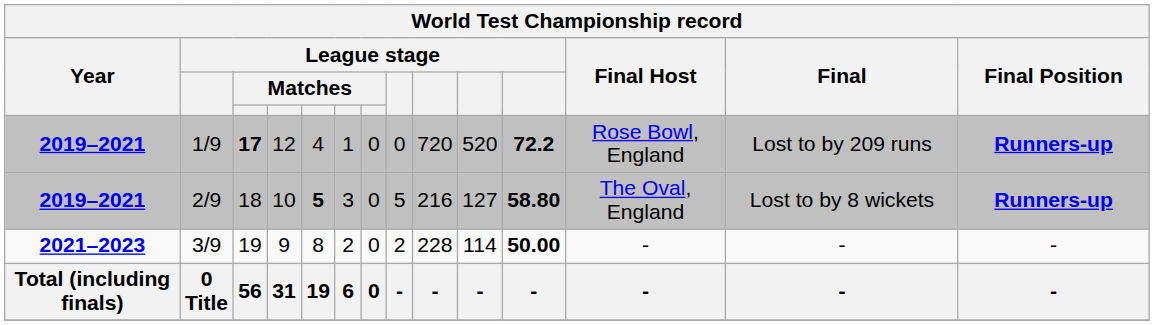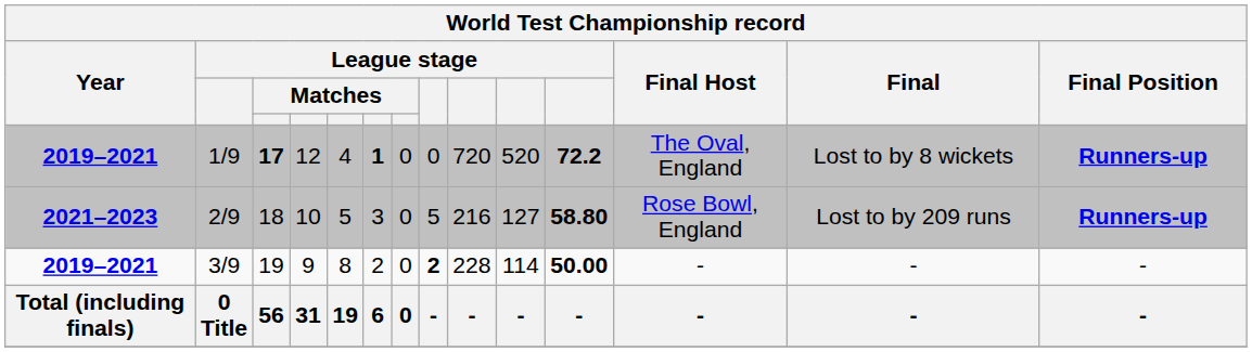 <table class="wikitable" style="text-align: center">
 <tr>
 <th colspan="19">World Test Championship record</th>
 </tr>
 <tr>
 <th width="245" rowspan="3">Year</th>
 <th colspan="10">League stage</th>
 <th width="250" ! rowspan="3">Final Host</th>
 <th width="450" rowspan="3">Final</th>
 <th width="300" rowspan="3">Final Position</th>
 </tr>
 <tr>
 <th width="20" rowspan="2"></th>
 <th colspan="5">Matches</th>
 <th width="20" rowspan="2"></th>
 <th width="20" rowspan="2"></th>
 <th width="20" rowspan="2"></th>
 <th width="20" rowspan="2"></th>
 </tr>
 <tr>
 <th width="20"></th>
 <th width="20"></th>
 <th width="20"></th>
 <th width="20"></th>
 <th width="20"></th>
 </tr>
 <tr style="background:silver;">
 <td><strong><a href='#'>2019–2021</a></strong></td>
 <td>1/9</td>
 <td><strong>17</strong></td>
 <td>12</td>
 <td>4</td>
-<td>1</td>
+<td><strong>1</strong></td>
 <td>0</td>
 <td>0</td>
 <td>720</td>
 <td>520</td>
 <td><strong>72.2</strong></td>
-<td><a href='#'>Rose Bowl</a>, England</td>
-<td>Lost to  by 209 runs</td>
+<td> <a href='#'>The Oval</a>, England</td>
+<td>Lost to  by 8 wickets</td>
 <td><strong><a href='#'>Runners-up</a></strong></td>
 </tr>
 <tr style="background:silver;">
-<td><strong><a href='#'>2019–2021</a></strong></td>
+<td><strong><a href='#'>2021–2023</a></strong></td>
 <td>2/9</td>
 <td>18</td>
 <td>10</td>
-<td><strong>5</strong></td>
+<td>5</td>
 <td>3</td>
 <td>0</td>
 <td>5</td>
 <td>216</td>
 <td>127</td>
 <td><strong>58.80</strong></td>
-<td> <a href='#'>The Oval</a>, England</td>
-<td>Lost to  by 8 wickets</td>
+<td><a href='#'>Rose Bowl</a>, England</td>
+<td>Lost to  by 209 runs</td>
 <td><strong><a href='#'>Runners-up</a></strong></td>
 </tr>
 <tr style="background:">
-<td><strong><a href='#'>2021–2023</a></strong></td>
+<td><strong><a href='#'>2019–2021</a></strong></td>
 <td>3/9</td>
 <td>19</td>
 <td>9</td>
 <td>8</td>
 <td>2</td>
 <td>0</td>
-<td>2</td>
+<td><strong>2</strong></td>
 <td>228</td>
 <td>114</td>
 <td><strong>50.00</strong></td>
 <td>-</td>
 <td>-</td>
 <td>-</td>
 </tr>
 <tr>
 <th><strong>Total (including finals)</strong></th>
 <th>0 Title</th>
 <th>56</th>
 <th>31</th>
 <th>19</th>
 <th>6</th>
 <th>0</th>
 <th>-</th>
 <th>-</th>
 <th>-</th>
 <th>-</th>
 <th>-</th>
 <th>-</th>
 <th>-</th>
 </tr>
 <tr>
 </tr>
 </table>
